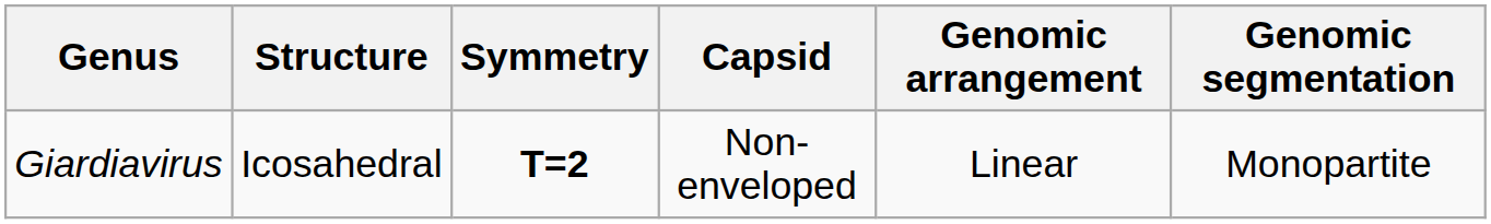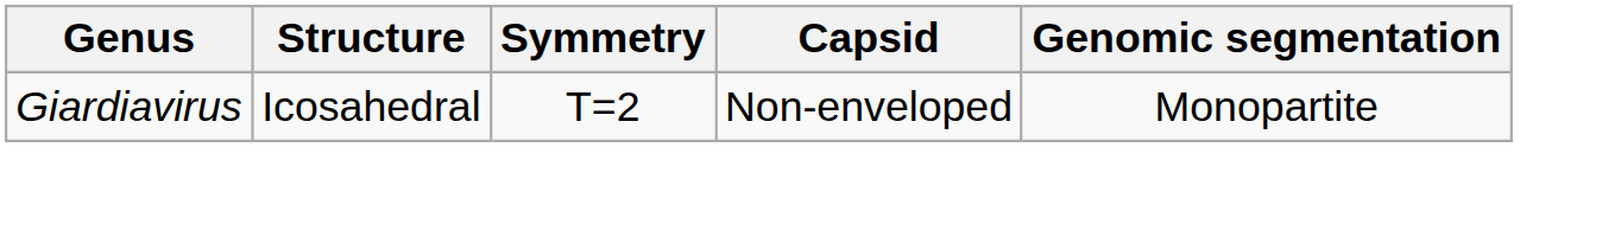 <table class="wikitable sortable" style="text-align:center">
 <tr>
 <th>Genus</th>
 <th>Structure</th>
 <th>Symmetry</th>
 <th>Capsid</th>
-<th>Genomic arrangement</th>
 <th>Genomic segmentation</th>
 </tr>
 <tr>
 <td><em>Giardiavirus</em></td>
 <td>Icosahedral</td>
-<td><strong>T=2</strong></td>
+<td>T=2</td>
 <td>Non-enveloped</td>
-<td>Linear</td>
 <td>Monopartite</td>
 </tr>
 </table>
